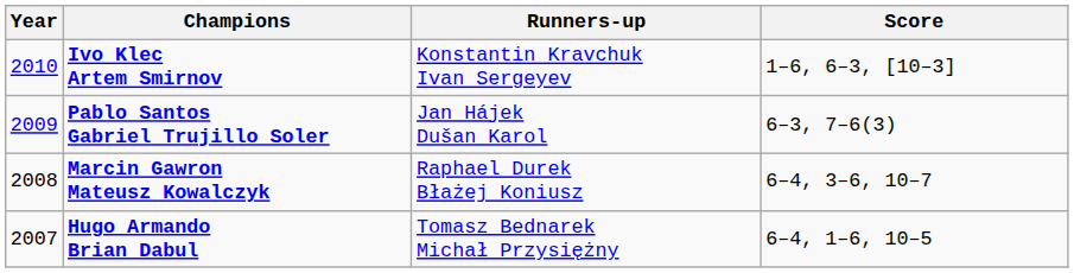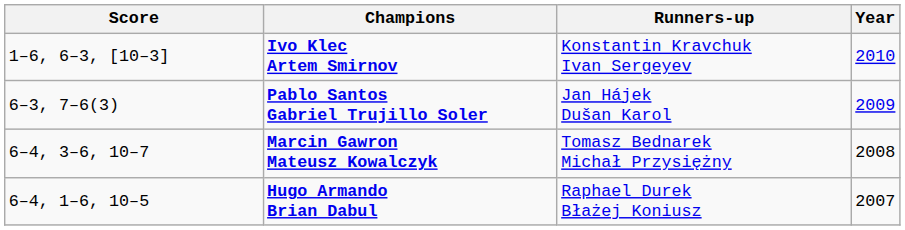 <table class="wikitable" style="font-size:90%">
 <tr>
-<th>Year</th>
+<th width="175">Score</th>
 <th width="200">Champions</th>
 <th width="200">Runners-up</th>
-<th width="175">Score</th>
+<th>Year</th>
 </tr>
 <tr>
-<td><a href='#'>2010</a></td>
+<td>1–6, 6–3, [10–3]</td>
 <td> <strong><a href='#'>Ivo Klec</a></strong><br> <strong><a href='#'>Artem Smirnov</a></strong></td>
 <td> <a href='#'>Konstantin Kravchuk</a><br> <a href='#'>Ivan Sergeyev</a></td>
-<td>1–6, 6–3, [10–3]</td>
+<td><a href='#'>2010</a></td>
 </tr>
 <tr>
-<td><a href='#'>2009</a></td>
+<td>6–3, 7–6(3)</td>
 <td> <strong><a href='#'>Pablo Santos</a></strong><br> <strong><a href='#'>Gabriel Trujillo Soler</a></strong></td>
 <td> <a href='#'>Jan Hájek</a><br> <a href='#'>Dušan Karol</a></td>
-<td>6–3, 7–6(3)</td>
+<td><a href='#'>2009</a></td>
 </tr>
 <tr>
+<td>6–4, 3–6, 10–7</td>
+<td> <strong><a href='#'>Marcin Gawron</a></strong><br> <strong><a href='#'>Mateusz Kowalczyk</a></strong></td>
+<td> <a href='#'>Tomasz Bednarek</a><br> <a href='#'>Michał Przysiężny</a></td>
 <td>2008</td>
-<td> <strong><a href='#'>Marcin Gawron</a></strong><br> <strong><a href='#'>Mateusz Kowalczyk</a></strong></td>
-<td> <a href='#'>Raphael Durek</a><br> <a href='#'>Błażej Koniusz</a></td>
-<td>6–4, 3–6, 10–7</td>
 </tr>
 <tr>
+<td>6–4, 1–6, 10–5</td>
+<td> <strong><a href='#'>Hugo Armando</a></strong><br> <strong><a href='#'>Brian Dabul</a></strong></td>
+<td> <a href='#'>Raphael Durek</a><br> <a href='#'>Błażej Koniusz</a></td>
 <td>2007</td>
-<td> <strong><a href='#'>Hugo Armando</a></strong><br> <strong><a href='#'>Brian Dabul</a></strong></td>
-<td> <a href='#'>Tomasz Bednarek</a><br> <a href='#'>Michał Przysiężny</a></td>
-<td>6–4, 1–6, 10–5</td>
 </tr>
 </table>
